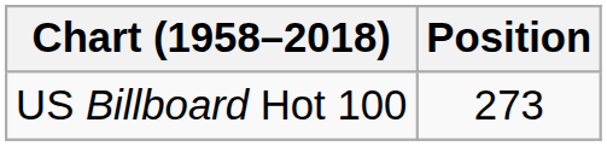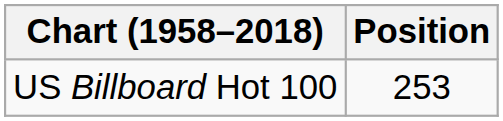 <table class="wikitable">
 <tr>
 <th>Chart (1958–2018)</th>
 <th>Position</th>
 </tr>
 <tr>
 <td>US <em>Billboard</em> Hot 100</td>
-<td style="text-align:center;">273</td>
+<td style="text-align:center;">253</td>
 </tr>
 </table>
